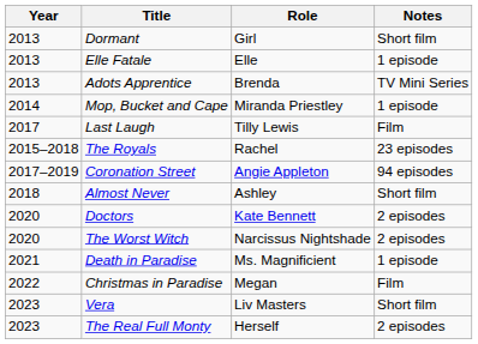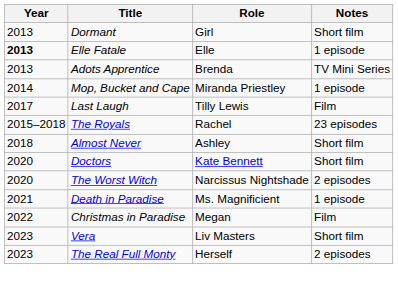 <table class="wikitable sortable">
 <tr>
 <th>Year</th>
 <th>Title</th>
 <th>Role</th>
 <th>Notes</th>
 </tr>
 <tr>
 <td>2013</td>
 <td><em>Dormant</em></td>
 <td>Girl</td>
 <td>Short film</td>
 </tr>
 <tr>
-<td>2013</td>
+<td><strong>2013</strong></td>
 <td><em>Elle Fatale</em></td>
 <td>Elle</td>
 <td>1 episode</td>
 </tr>
 <tr>
 <td>2013</td>
 <td><em>Adots Apprentice</em></td>
 <td>Brenda</td>
 <td>TV Mini Series</td>
 </tr>
 <tr>
 <td>2014</td>
 <td><em>Mop, Bucket and Cape</em></td>
 <td>Miranda Priestley</td>
 <td>1 episode</td>
 </tr>
 <tr>
 <td>2017</td>
 <td><em>Last Laugh</em></td>
 <td>Tilly Lewis</td>
 <td>Film</td>
 </tr>
 <tr>
 <td>2015–2018</td>
 <td><em><a href='#'>The Royals</a></em></td>
 <td>Rachel</td>
 <td>23 episodes</td>
 </tr>
 <tr>
-<td>2017–2019</td>
-<td><em><a href='#'>Coronation Street</a></em></td>
-<td><a href='#'>Angie Appleton</a></td>
-<td>94 episodes</td>
-</tr>
-<tr>
 <td>2018</td>
 <td><em><a href='#'>Almost Never</a></em></td>
 <td>Ashley</td>
 <td>Short film</td>
 </tr>
 <tr>
 <td>2020</td>
 <td><em><a href='#'>Doctors</a></em></td>
 <td><a href='#'>Kate Bennett</a></td>
-<td>2 episodes</td>
+<td>Short film</td>
 </tr>
 <tr>
 <td>2020</td>
 <td><em><a href='#'>The Worst Witch</a></em></td>
 <td>Narcissus Nightshade</td>
 <td>2 episodes</td>
 </tr>
 <tr>
 <td>2021</td>
 <td><em><a href='#'>Death in Paradise</a></em></td>
 <td>Ms. Magnificient</td>
 <td>1 episode </td>
 </tr>
 <tr>
 <td>2022</td>
 <td><em>Christmas in Paradise</em></td>
 <td>Megan</td>
 <td>Film </td>
 </tr>
 <tr>
 <td>2023</td>
 <td><em><a href='#'>Vera</a></em></td>
 <td>Liv Masters</td>
 <td>Short film</td>
 </tr>
 <tr>
 <td>2023</td>
 <td><em><a href='#'>The Real Full Monty</a></em></td>
 <td>Herself</td>
 <td>2 episodes</td>
 </tr>
 </table>
